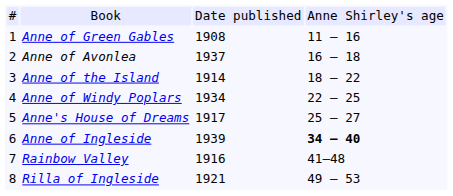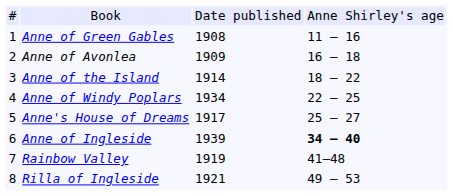 <table style="border:1px; border: thin solid white; background-color:#f7f8ff" cellpadding="2">
 <tr align="center" bgcolor="#e6e9ff">
 <td>#</td>
 <td>Book</td>
 <td>Date published</td>
 <td>Anne Shirley's age</td>
 </tr>
 <tr before green gables>
 <td>1</td>
 <td><em><a href='#'>Anne of Green Gables</a></em></td>
 <td>1908</td>
 <td>11 – 16</td>
 </tr>
 <tr>
 <td>2</td>
 <td><em>Anne of Avonlea</em></td>
-<td>1937</td>
+<td>1909</td>
 <td>16 – 18</td>
 </tr>
 <tr>
 <td>3</td>
 <td><em><a href='#'>Anne of the Island</a></em></td>
 <td>1914</td>
 <td>18 – 22</td>
 </tr>
 <tr>
 <td>4</td>
 <td><em><a href='#'>Anne of Windy Poplars</a></em></td>
 <td>1934</td>
 <td>22 – 25</td>
 </tr>
 <tr>
 <td>5</td>
 <td><em><a href='#'>Anne's House of Dreams</a></em></td>
 <td>1917</td>
 <td>25 – 27</td>
 </tr>
 <tr>
 <td>6</td>
 <td><em><a href='#'>Anne of Ingleside</a></em></td>
 <td>1939</td>
 <td><strong>34 – 40</strong></td>
 </tr>
 <tr>
 <td>7</td>
 <td><em><a href='#'>Rainbow Valley</a></em></td>
-<td>1916</td>
+<td>1919</td>
 <td>41—48</td>
 </tr>
 <tr>
 <td>8</td>
 <td><em><a href='#'>Rilla of Ingleside</a></em></td>
 <td>1921</td>
 <td>49 – 53</td>
 </tr>
 </table>
